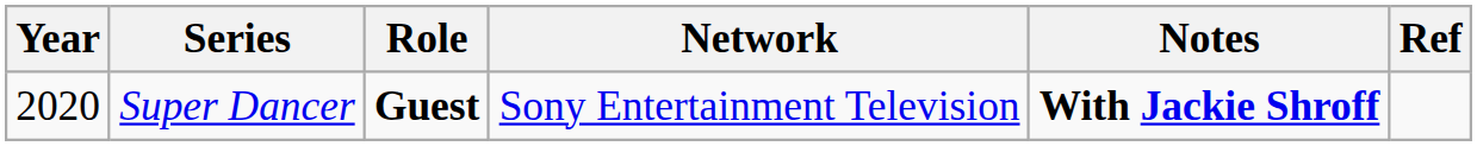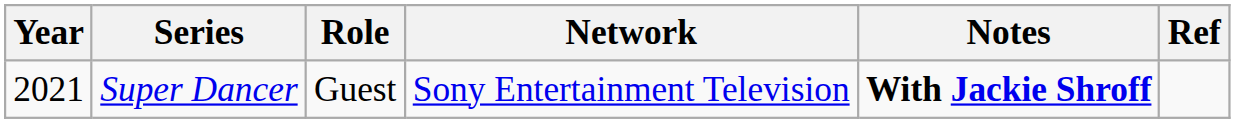 <table class="wikitable">
 <tr>
 <th>Year</th>
 <th>Series</th>
 <th>Role</th>
 <th>Network</th>
 <th>Notes</th>
 <th>Ref</th>
 </tr>
 <tr>
-<td>2020</td>
+<td>2021</td>
 <td><em><a href='#'>Super Dancer</a></em></td>
-<td><strong>Guest</strong></td>
+<td>Guest</td>
 <td><a href='#'>Sony Entertainment Television</a></td>
 <td><strong>With <a href='#'>Jackie Shroff</a></strong></td>
 <td></td>
 </tr>
 </table>
